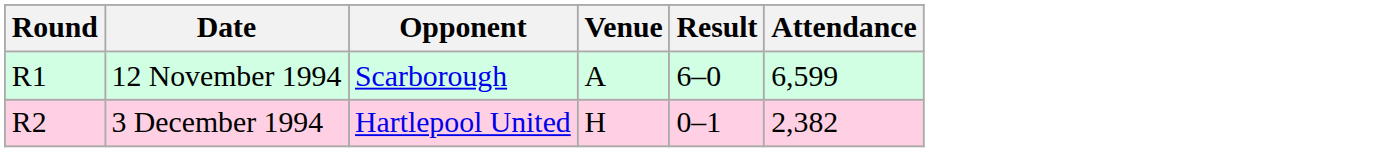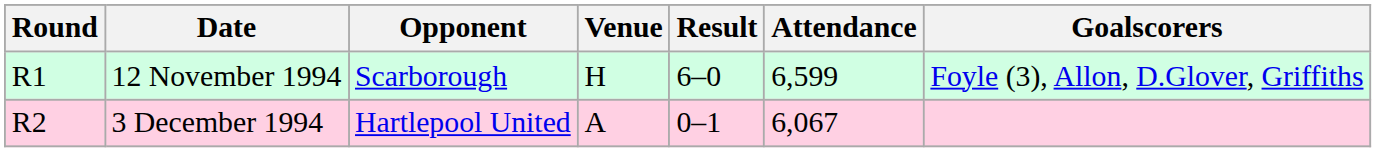 <table class="wikitable">
 <tr>
 <th>Round</th>
 <th>Date</th>
 <th>Opponent</th>
 <th>Venue</th>
 <th>Result</th>
 <th>Attendance</th>
+<th>Goalscorers</th>
 </tr>
 <tr style="background-color: #d0ffe3;">
 <td>R1</td>
 <td>12 November 1994</td>
 <td><a href='#'>Scarborough</a></td>
-<td>A</td>
+<td>H</td>
 <td>6–0</td>
 <td>6,599</td>
+<td><a href='#'>Foyle</a> (3), <a href='#'>Allon</a>, <a href='#'>D.Glover</a>, <a href='#'>Griffiths</a></td>
 </tr>
 <tr style="background-color: #ffd0e3;">
 <td>R2</td>
 <td>3 December 1994</td>
 <td><a href='#'>Hartlepool United</a></td>
-<td>H</td>
+<td>A</td>
 <td>0–1</td>
-<td>2,382</td>
+<td>6,067</td>
+<td></td>
 </tr>
 </table>
